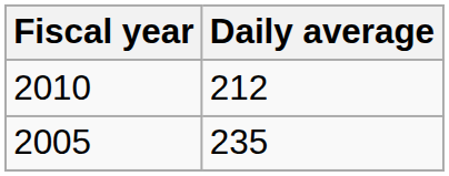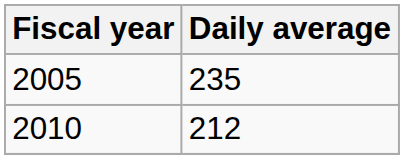 <table class="wikitable">
 <tr>
 <th>Fiscal year</th>
 <th>Daily average</th>
 </tr>
 <tr>
+<td>2005</td>
+<td>235</td>
+</tr>
+<tr>
 <td>2010</td>
 <td>212</td>
 </tr>
 <tr>
-<td>2005</td>
-<td>235</td>
-</tr>
-<tr>
 </tr>
 </table>
